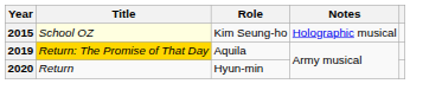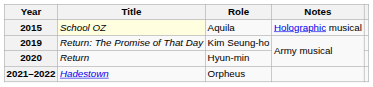 <table class="wikitable plainrowheaders">
 <tr>
 <th scope="col">Year</th>
 <th scope="col">Title</th>
 <th scope="col">Role</th>
 <th scope="col">Notes</th>
 <th scope="col" class="unsortable"></th>
 </tr>
 <tr>
 <th scope="row">2015</th>
 <td style="background: lightyellow;"><em>School OZ</em></td>
-<td>Kim Seung-ho</td>
+<td>Aquila</td>
 <td><a href='#'>Holographic</a> musical</td>
 <td style="text-align:center"></td>
 </tr>
 <tr>
 <th scope="row">2019</th>
-<td style="background: gold;"><em>Return: The Promise of That Day</em></td>
-<td>Aquila</td>
+<td><em>Return: The Promise of That Day</em></td>
+<td>Kim Seung-ho</td>
 <td rowspan="2">Army musical</td>
 <td style="text-align:center"></td>
 </tr>
 <tr>
 <th scope="row">2020</th>
 <td><em>Return</em></td>
 <td>Hyun-min</td>
 <td style="text-align:center"></td>
 </tr>
+<tr>
+<th scope="row">2021–2022</th>
+<td><em><a href='#'>Hadestown</a></em></td>
+<td>Orpheus</td>
+<td></td>
+<td style="text-align:center"></td>
+</tr>
 </table>
